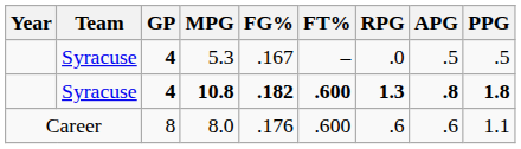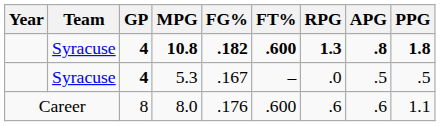 <table class="wikitable sortable" style="font-size:95%; text-align:right;">
 <tr>
 <th>Year</th>
 <th>Team</th>
 <th>GP</th>
 <th>MPG</th>
 <th>FG%</th>
 <th>FT%</th>
 <th>RPG</th>
 <th>APG</th>
 <th>PPG</th>
 </tr>
 <tr>
 <td style="text-align:left;"></td>
 <td style="text-align:left;"><a href='#'>Syracuse</a></td>
 <td><strong>4</strong></td>
+<td><strong>10.8</strong></td>
+<td><strong>.182</strong></td>
+<td><strong>.600</strong></td>
+<td><strong>1.3</strong></td>
+<td><strong>.8</strong></td>
+<td><strong>1.8</strong></td>
+</tr>
+<tr>
+<td style="text-align:left;"></td>
+<td style="text-align:left;"><a href='#'>Syracuse</a></td>
+<td><strong>4</strong></td>
 <td>5.3</td>
 <td>.167</td>
 <td>–</td>
 <td>.0</td>
 <td>.5</td>
 <td>.5</td>
-</tr>
-<tr>
-<td style="text-align:left;"></td>
-<td style="text-align:left;"><a href='#'>Syracuse</a></td>
-<td><strong>4</strong></td>
-<td><strong>10.8</strong></td>
-<td><strong>.182</strong></td>
-<td><strong>.600</strong></td>
-<td><strong>1.3</strong></td>
-<td><strong>.8</strong></td>
-<td><strong>1.8</strong></td>
 </tr>
 <tr>
 <td colspan="2" style="text-align:center;">Career</td>
 <td>8</td>
 <td>8.0</td>
 <td>.176</td>
 <td>.600</td>
 <td>.6</td>
 <td>.6</td>
 <td>1.1</td>
 </tr>
 </table>
